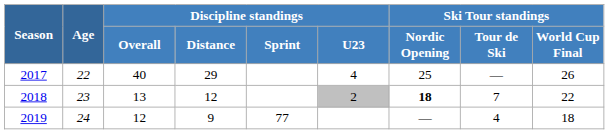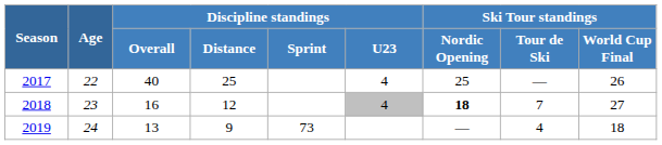 <table class="wikitable" style="font-size:95%; text-align:center; border:grey solid 1px; border-collapse:collapse; background:#ffffff;">
 <tr>
 <th style="background-color:#369; color:white; width:60px;" rowspan="2"> Season </th>
 <th style="background-color:#369; color:white; width:40px;" rowspan="2"> Age </th>
 <th style="background-color:#4180be; color:white;" colspan="4">Discipline standings</th>
 <th style="background-color:#4180be; color:white;" colspan="3">Ski Tour standings</th>
 </tr>
 <tr>
 <th style="background-color:#4180be; color:white; width:75px;">Overall</th>
 <th style="background-color:#4180be; color:white; width:75px;">Distance</th>
 <th style="background-color:#4180be; color:white; width:75px;">Sprint</th>
 <th style="background-color:#4180be; color:white; width:75px;">U23</th>
 <th style="background-color:#4180be; color:white; width:75px;">Nordic<br>Opening</th>
 <th style="background-color:#4180be; color:white; width:75px;">Tour de<br>Ski</th>
 <th style="background-color:#4180be; color:white; width:75px;">World Cup<br>Final</th>
 </tr>
 <tr>
 <td><a href='#'>2017</a></td>
 <td><em>22</em></td>
 <td>40</td>
-<td>29</td>
+<td>25</td>
 <td></td>
 <td>4</td>
 <td>25</td>
 <td>—</td>
 <td>26</td>
 </tr>
 <tr>
 <td><a href='#'>2018</a></td>
 <td><em>23</em></td>
-<td>13</td>
+<td>16</td>
 <td>12</td>
 <td></td>
-<td bgcolor="silver">2</td>
+<td bgcolor="silver">4</td>
 <td><strong>18</strong></td>
 <td>7</td>
-<td>22</td>
+<td>27</td>
 </tr>
 <tr>
 <td><a href='#'>2019</a></td>
 <td><em>24</em></td>
-<td>12</td>
+<td>13</td>
 <td>9</td>
-<td>77</td>
+<td>73</td>
 <td></td>
 <td>—</td>
 <td>4</td>
 <td>18</td>
 </tr>
 </table>
